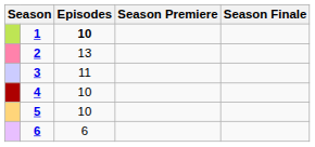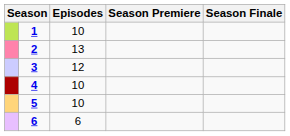 <table class="wikitable">
 <tr>
 <th colspan="2">Season</th>
 <th>Episodes</th>
 <th>Season Premiere</th>
 <th>Season Finale</th>
 </tr>
 <tr>
 <td style="background:#BEE554; height:5px;"></td>
 <td style="text-align:center;"><strong><a href='#'>1</a></strong></td>
-<td style="text-align:center;"><strong>10</strong></td>
+<td style="text-align:center;">10</td>
 <td style="text-align:center;"></td>
 <td style="text-align:center;"></td>
 </tr>
 <tr>
 <td style="background:#FF82AB; height:5px;"></td>
 <td style="text-align:center;"><strong><a href='#'>2</a></strong></td>
 <td style="text-align:center;">13</td>
 <td style="text-align:center;"></td>
 <td style="text-align:center;"></td>
 </tr>
 <tr>
 <td style="background:#CCCCFF; height:5px;"></td>
 <td style="text-align:center;"><strong><a href='#'>3</a></strong></td>
-<td style="text-align:center;">11</td>
+<td style="text-align:center;">12</td>
 <td style="text-align:center;"></td>
 <td style="text-align:center;"></td>
 </tr>
 <tr>
 <td style="background:#AD0000; height:5px;"></td>
 <td style="text-align:center;"><strong><a href='#'>4</a></strong></td>
 <td style="text-align:center;">10</td>
 <td style="text-align:center;"></td>
 <td style="text-align:center;"></td>
 </tr>
 <tr>
 <td style="background:#FFD57A; height:5px;"></td>
 <td style="text-align:center;"><strong><a href='#'>5</a></strong></td>
 <td style="text-align:center;">10</td>
 <td style="text-align:center;"></td>
 <td style="text-align:center;"></td>
 </tr>
 <tr>
 <td style="background:#e8bfff; height:5px;"></td>
 <td style="text-align:center;"><strong><a href='#'>6</a></strong></td>
 <td style="text-align:center;">6</td>
 <td style="text-align:center;"></td>
 <td style="text-align:center;"></td>
 </tr>
 </table>
